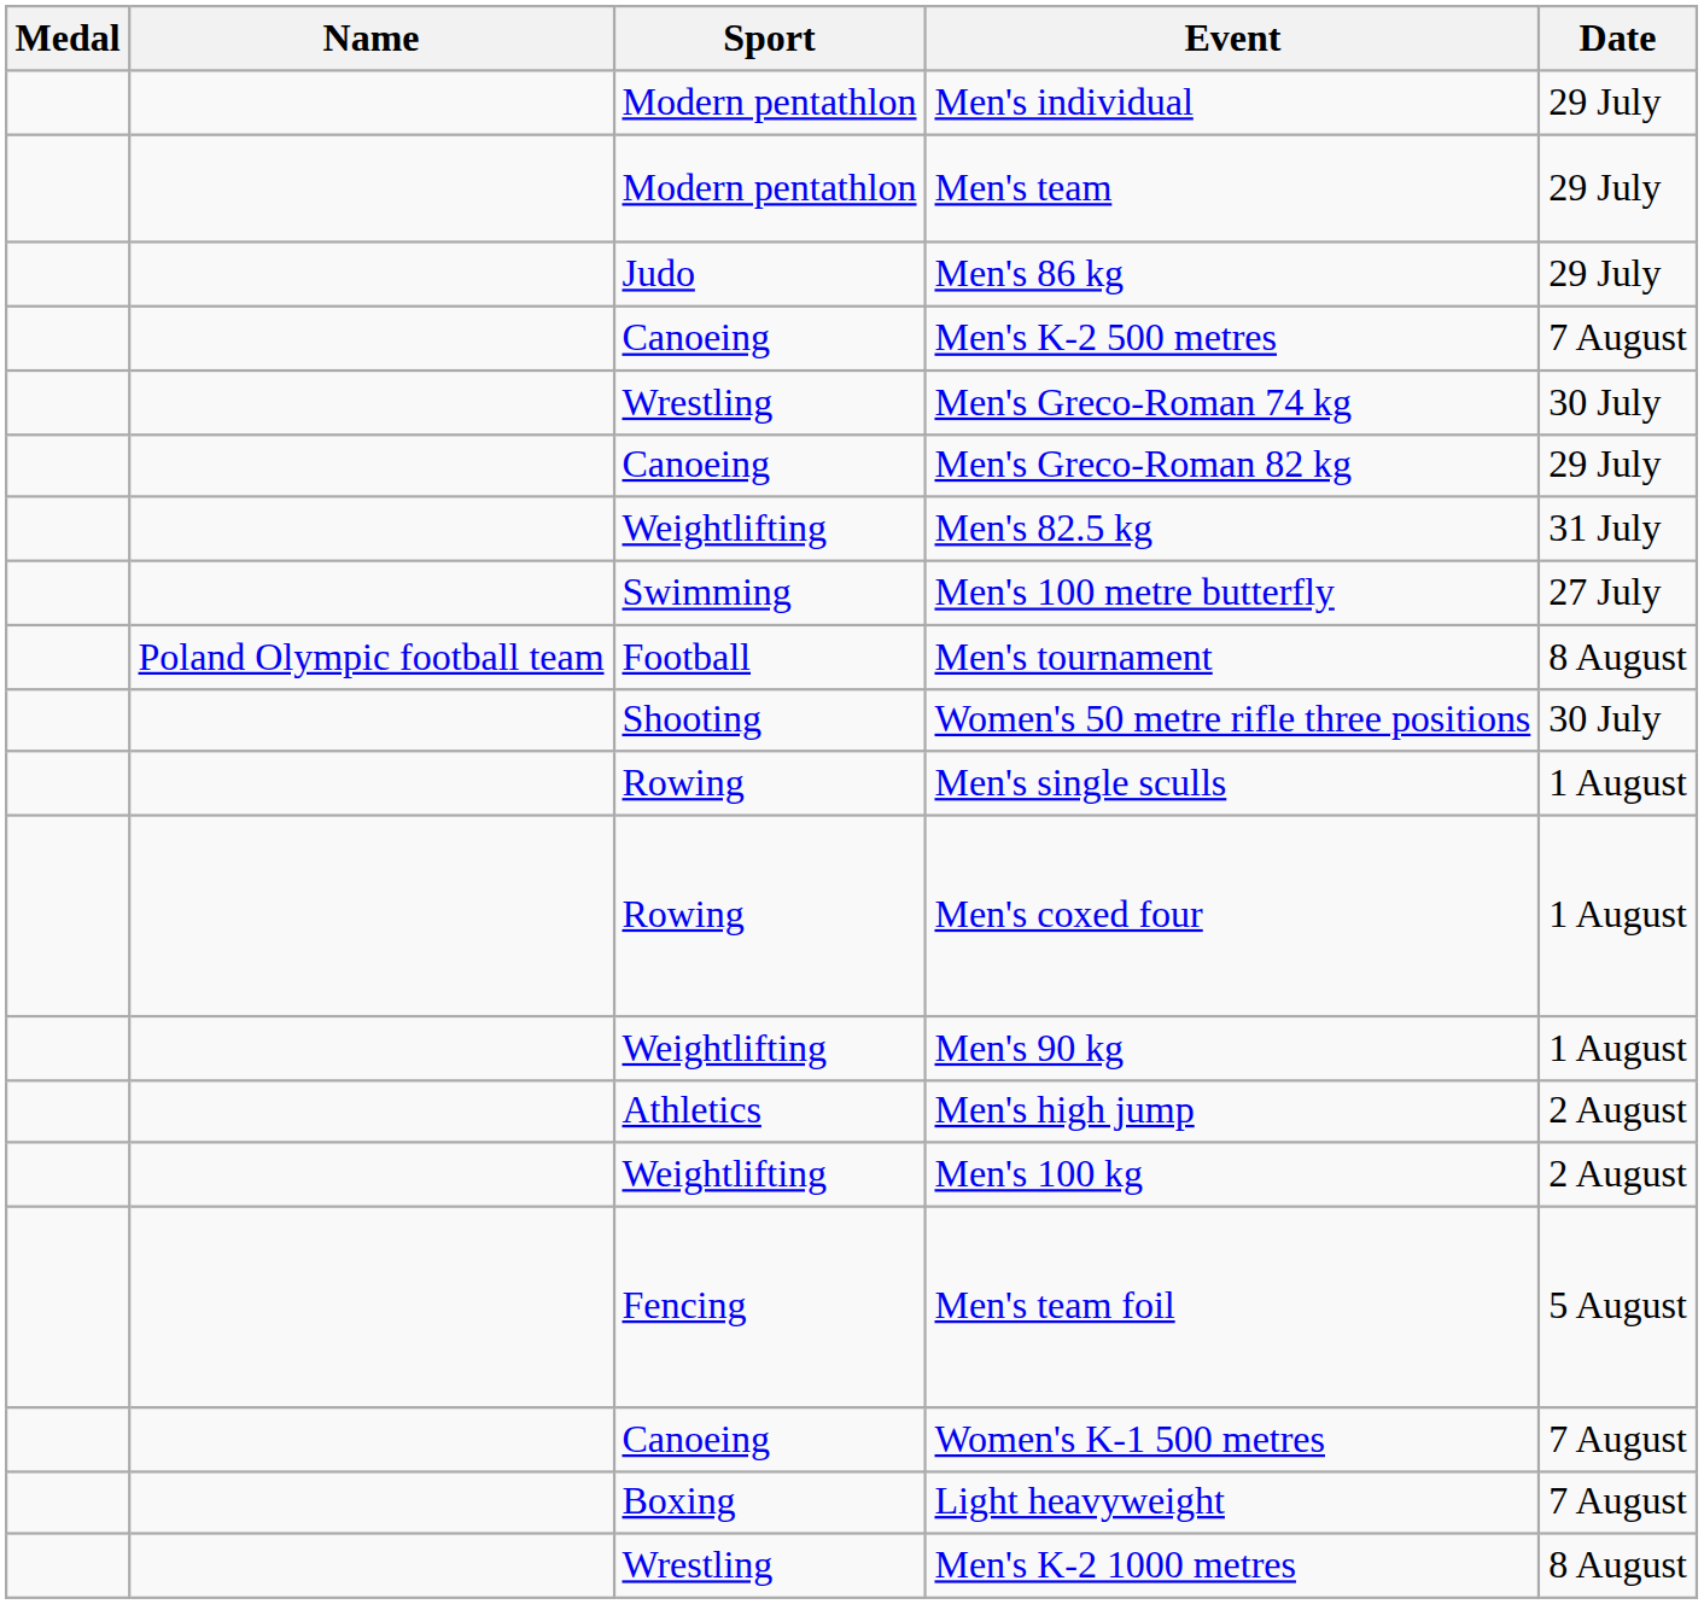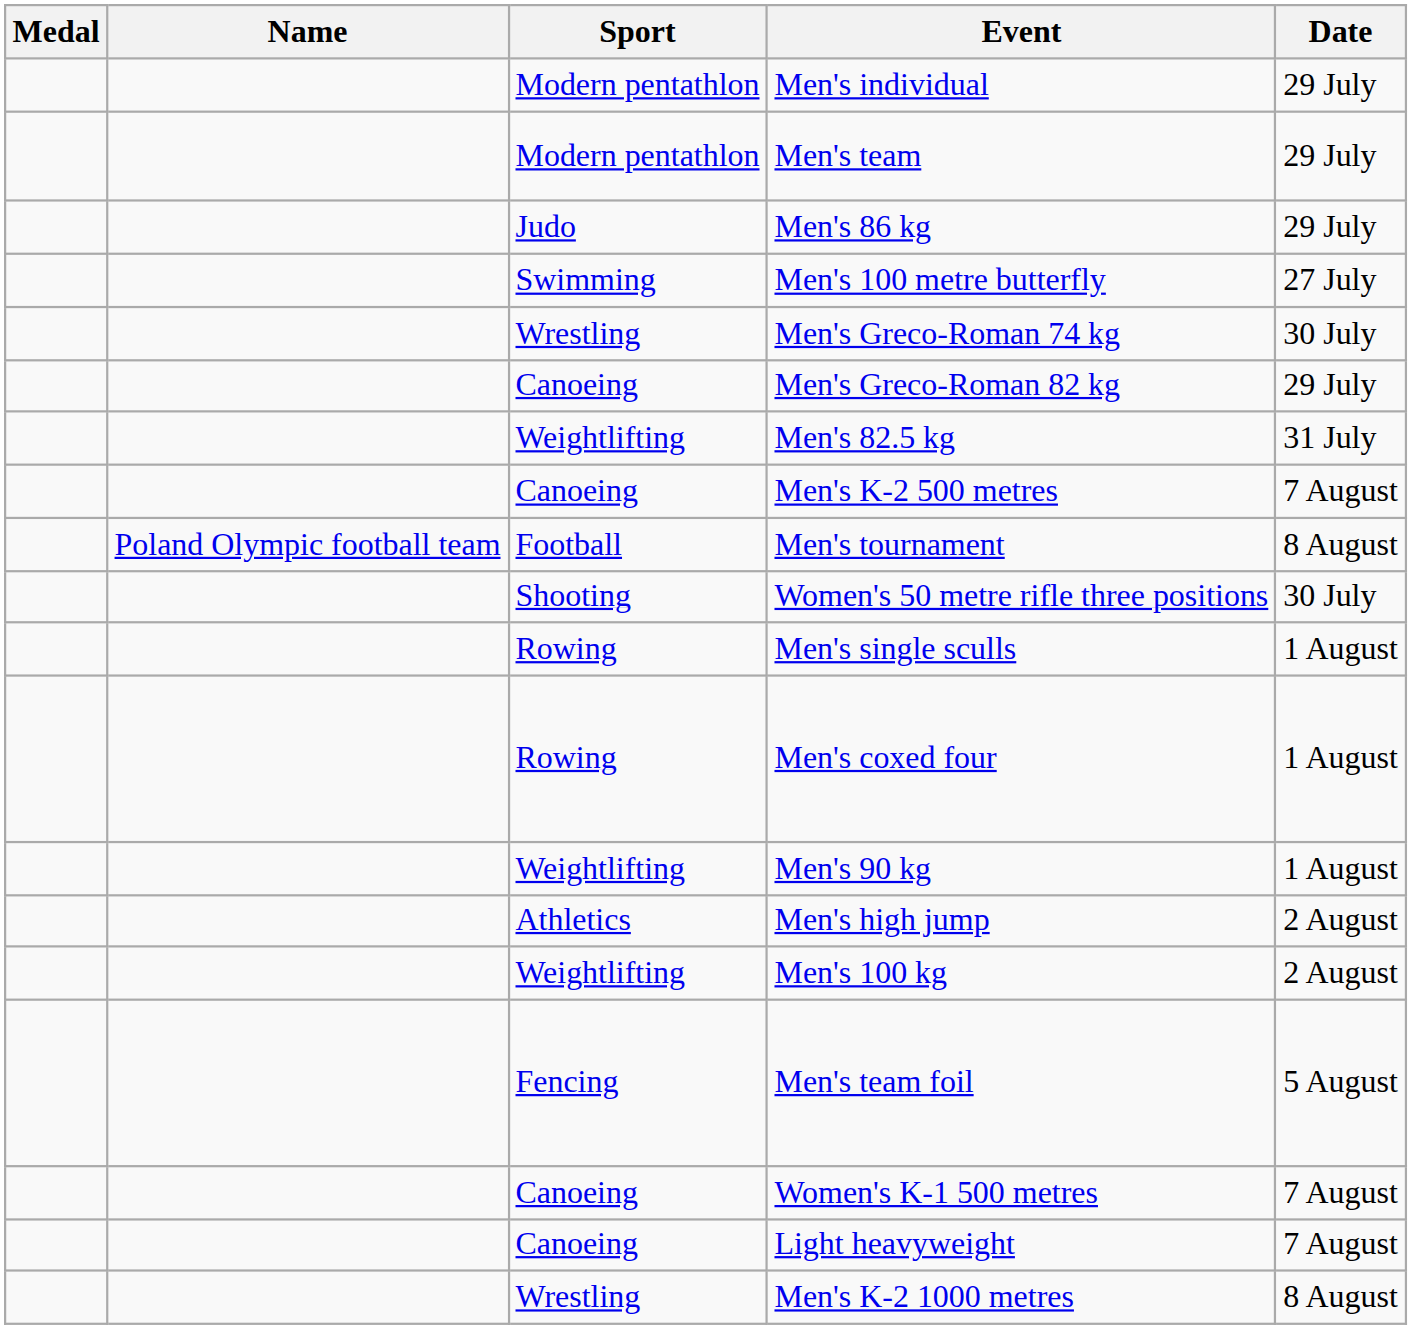 <table class="wikitable sortable" style="font-size:90%">
 <tr>
 <th>Medal</th>
 <th>Name</th>
 <th>Sport</th>
 <th>Event</th>
 <th>Date</th>
 </tr>
 <tr>
 <td></td>
 <td></td>
 <td><a href='#'>Modern pentathlon</a></td>
 <td><a href='#'>Men's individual</a></td>
 <td>29 July</td>
 </tr>
 <tr>
 <td></td>
 <td><br><br></td>
 <td><a href='#'>Modern pentathlon</a></td>
 <td><a href='#'>Men's team</a></td>
 <td>29 July</td>
 </tr>
 <tr>
 <td></td>
 <td></td>
 <td><a href='#'>Judo</a></td>
 <td><a href='#'>Men's 86 kg</a></td>
 <td>29 July</td>
 </tr>
 <tr>
 <td></td>
-<td><br></td>
-<td><a href='#'>Canoeing</a></td>
-<td><a href='#'>Men's K-2 500 metres</a></td>
-<td>7 August</td>
+<td></td>
+<td><a href='#'>Swimming</a></td>
+<td><a href='#'>Men's 100 metre butterfly</a></td>
+<td>27 July</td>
 </tr>
 <tr>
 <td></td>
 <td></td>
 <td><a href='#'>Wrestling</a></td>
 <td><a href='#'>Men's Greco-Roman 74 kg</a></td>
 <td>30 July</td>
 </tr>
 <tr>
 <td></td>
 <td></td>
 <td><a href='#'>Canoeing</a></td>
 <td><a href='#'>Men's Greco-Roman 82 kg</a></td>
 <td>29 July</td>
 </tr>
 <tr>
 <td></td>
 <td></td>
 <td><a href='#'>Weightlifting</a></td>
 <td><a href='#'>Men's 82.5 kg</a></td>
 <td>31 July</td>
 </tr>
 <tr>
 <td></td>
-<td></td>
-<td><a href='#'>Swimming</a></td>
-<td><a href='#'>Men's 100 metre butterfly</a></td>
-<td>27 July</td>
+<td><br></td>
+<td><a href='#'>Canoeing</a></td>
+<td><a href='#'>Men's K-2 500 metres</a></td>
+<td>7 August</td>
 </tr>
 <tr>
 <td></td>
 <td><a href='#'>Poland Olympic football team</a><br></td>
 <td><a href='#'>Football</a></td>
 <td><a href='#'>Men's tournament</a></td>
 <td>8 August</td>
 </tr>
 <tr>
 <td></td>
 <td></td>
 <td><a href='#'>Shooting</a></td>
 <td><a href='#'>Women's 50 metre rifle three positions</a></td>
 <td>30 July</td>
 </tr>
 <tr>
 <td></td>
 <td></td>
 <td><a href='#'>Rowing</a></td>
 <td><a href='#'>Men's single sculls</a></td>
 <td>1 August</td>
 </tr>
 <tr>
 <td></td>
 <td><br><br><br><br></td>
 <td><a href='#'>Rowing</a></td>
 <td><a href='#'>Men's coxed four</a></td>
 <td>1 August</td>
 </tr>
 <tr>
 <td></td>
 <td></td>
 <td><a href='#'>Weightlifting</a></td>
 <td><a href='#'>Men's 90 kg</a></td>
 <td>1 August</td>
 </tr>
 <tr>
 <td></td>
 <td></td>
 <td><a href='#'>Athletics</a></td>
 <td><a href='#'>Men's high jump</a></td>
 <td>2 August</td>
 </tr>
 <tr>
 <td></td>
 <td></td>
 <td><a href='#'>Weightlifting</a></td>
 <td><a href='#'>Men's 100 kg</a></td>
 <td>2 August</td>
 </tr>
 <tr>
 <td></td>
 <td><br><br><br><br></td>
 <td><a href='#'>Fencing</a></td>
 <td><a href='#'>Men's team foil</a></td>
 <td>5 August</td>
 </tr>
 <tr>
 <td></td>
 <td></td>
 <td><a href='#'>Canoeing</a></td>
 <td><a href='#'>Women's K-1 500 metres</a></td>
 <td>7 August</td>
 </tr>
 <tr>
 <td></td>
 <td></td>
-<td><a href='#'>Boxing</a></td>
+<td><a href='#'>Canoeing</a></td>
 <td><a href='#'>Light heavyweight</a></td>
 <td>7 August</td>
 </tr>
 <tr>
 <td></td>
 <td><br></td>
 <td><a href='#'>Wrestling</a></td>
 <td><a href='#'>Men's K-2 1000 metres</a></td>
 <td>8 August</td>
 </tr>
 </table>
